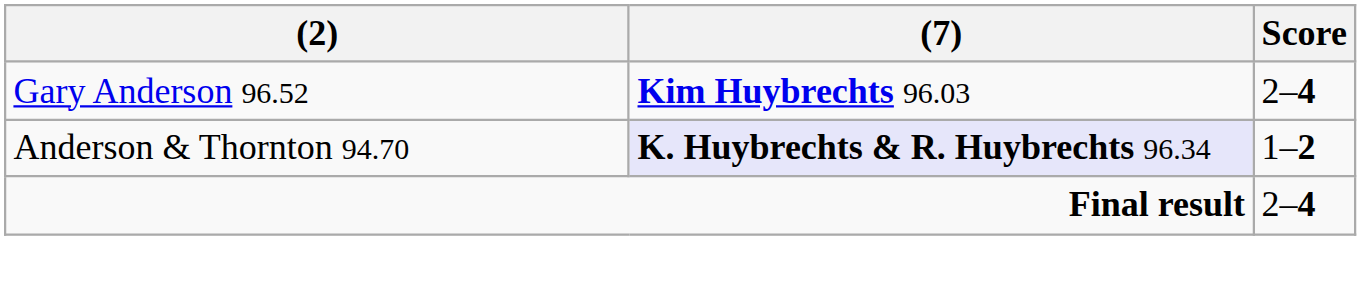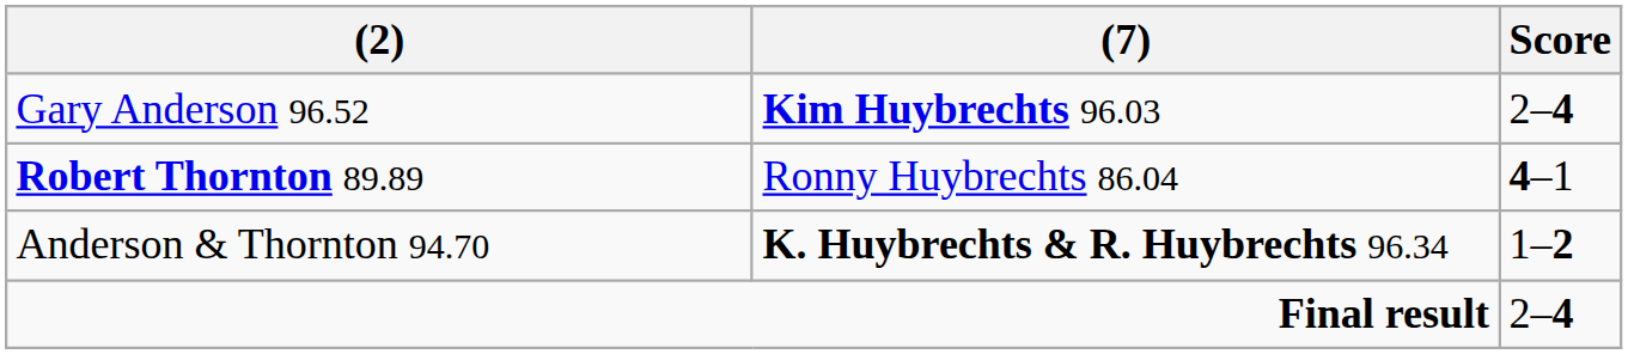 <table class="wikitable">
 <tr>
 <th width=270> (2)</th>
 <th width=270><strong></strong> (7)</th>
 <th>Score</th>
 </tr>
 <tr>
 <td><a href='#'>Gary Anderson</a> <small><span>96.52</span></small></td>
 <td><strong><a href='#'>Kim Huybrechts</a></strong> <small><span>96.03</span></small></td>
 <td>2–<strong>4</strong></td>
 </tr>
 <tr>
+<td><strong><a href='#'>Robert Thornton</a></strong> <small><span>89.89</span></small></td>
+<td><a href='#'>Ronny Huybrechts</a> <small><span>86.04</span></small></td>
+<td><strong>4</strong>–1</td>
+</tr>
+<tr>
 <td>Anderson & Thornton <small><span>94.70</span></small></td>
-<td style="background: lavender;"><strong>K. Huybrechts & R. Huybrechts</strong> <small><span>96.34</span></small></td>
+<td><strong>K. Huybrechts & R. Huybrechts</strong> <small><span>96.34</span></small></td>
 <td>1–<strong>2</strong></td>
 </tr>
 <tr>
 <td colspan="2" align="right"><strong>Final result</strong></td>
 <td>2–<strong>4</strong></td>
 </tr>
 </table>
